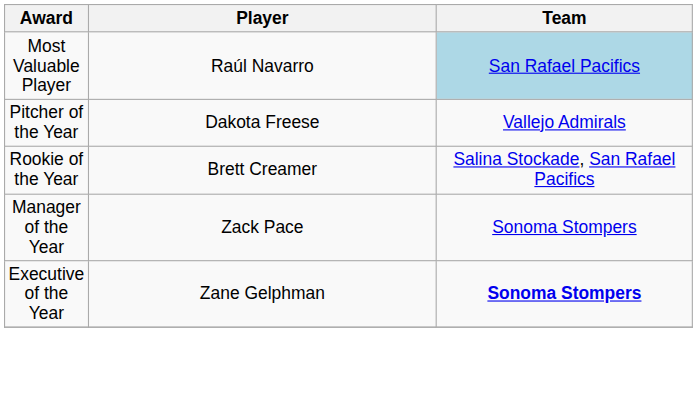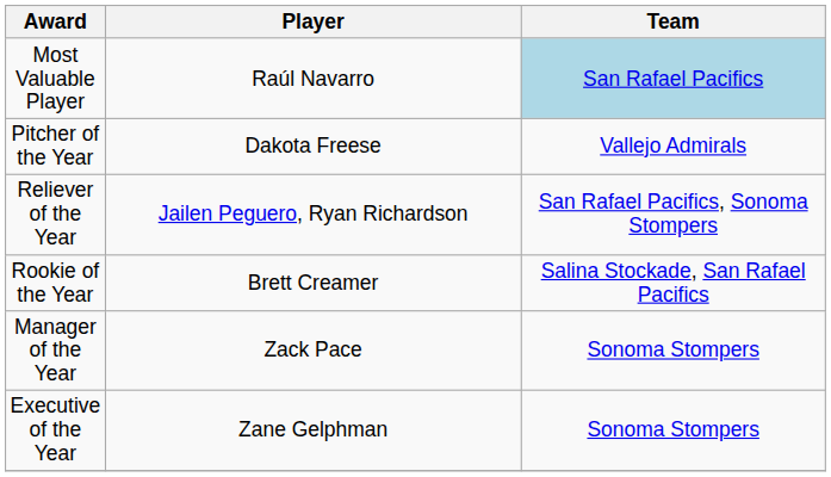 <table class="wikitable"  style="width:50%; text-align:center;">
 <tr>
 <th style="width:5%;">Award</th>
 <th style="width:55%;">Player</th>
 <th style="width:55%;">Team</th>
 </tr>
 <tr>
 <td>Most Valuable Player</td>
 <td>Raúl Navarro </td>
 <td style="background: lightblue;"><a href='#'>San Rafael Pacifics</a></td>
 </tr>
 <tr>
 <td>Pitcher of the Year</td>
 <td>Dakota Freese </td>
 <td><a href='#'>Vallejo Admirals</a></td>
 </tr>
 <tr>
+<td>Reliever of the Year</td>
+<td><a href='#'>Jailen Peguero</a>, Ryan Richardson </td>
+<td><a href='#'>San Rafael Pacifics</a>, <a href='#'>Sonoma Stompers</a></td>
+</tr>
+<tr>
 <td>Rookie of the Year</td>
 <td>Brett Creamer </td>
 <td><a href='#'>Salina Stockade</a>, <a href='#'>San Rafael Pacifics</a></td>
 </tr>
 <tr>
 <td>Manager of the Year</td>
 <td>Zack Pace </td>
 <td><a href='#'>Sonoma Stompers</a></td>
 </tr>
 <tr>
 <td>Executive of the Year</td>
 <td>Zane Gelphman </td>
-<td><strong><a href='#'>Sonoma Stompers</a></strong></td>
+<td><a href='#'>Sonoma Stompers</a></td>
 </tr>
 <tr>
 </tr>
 </table>
